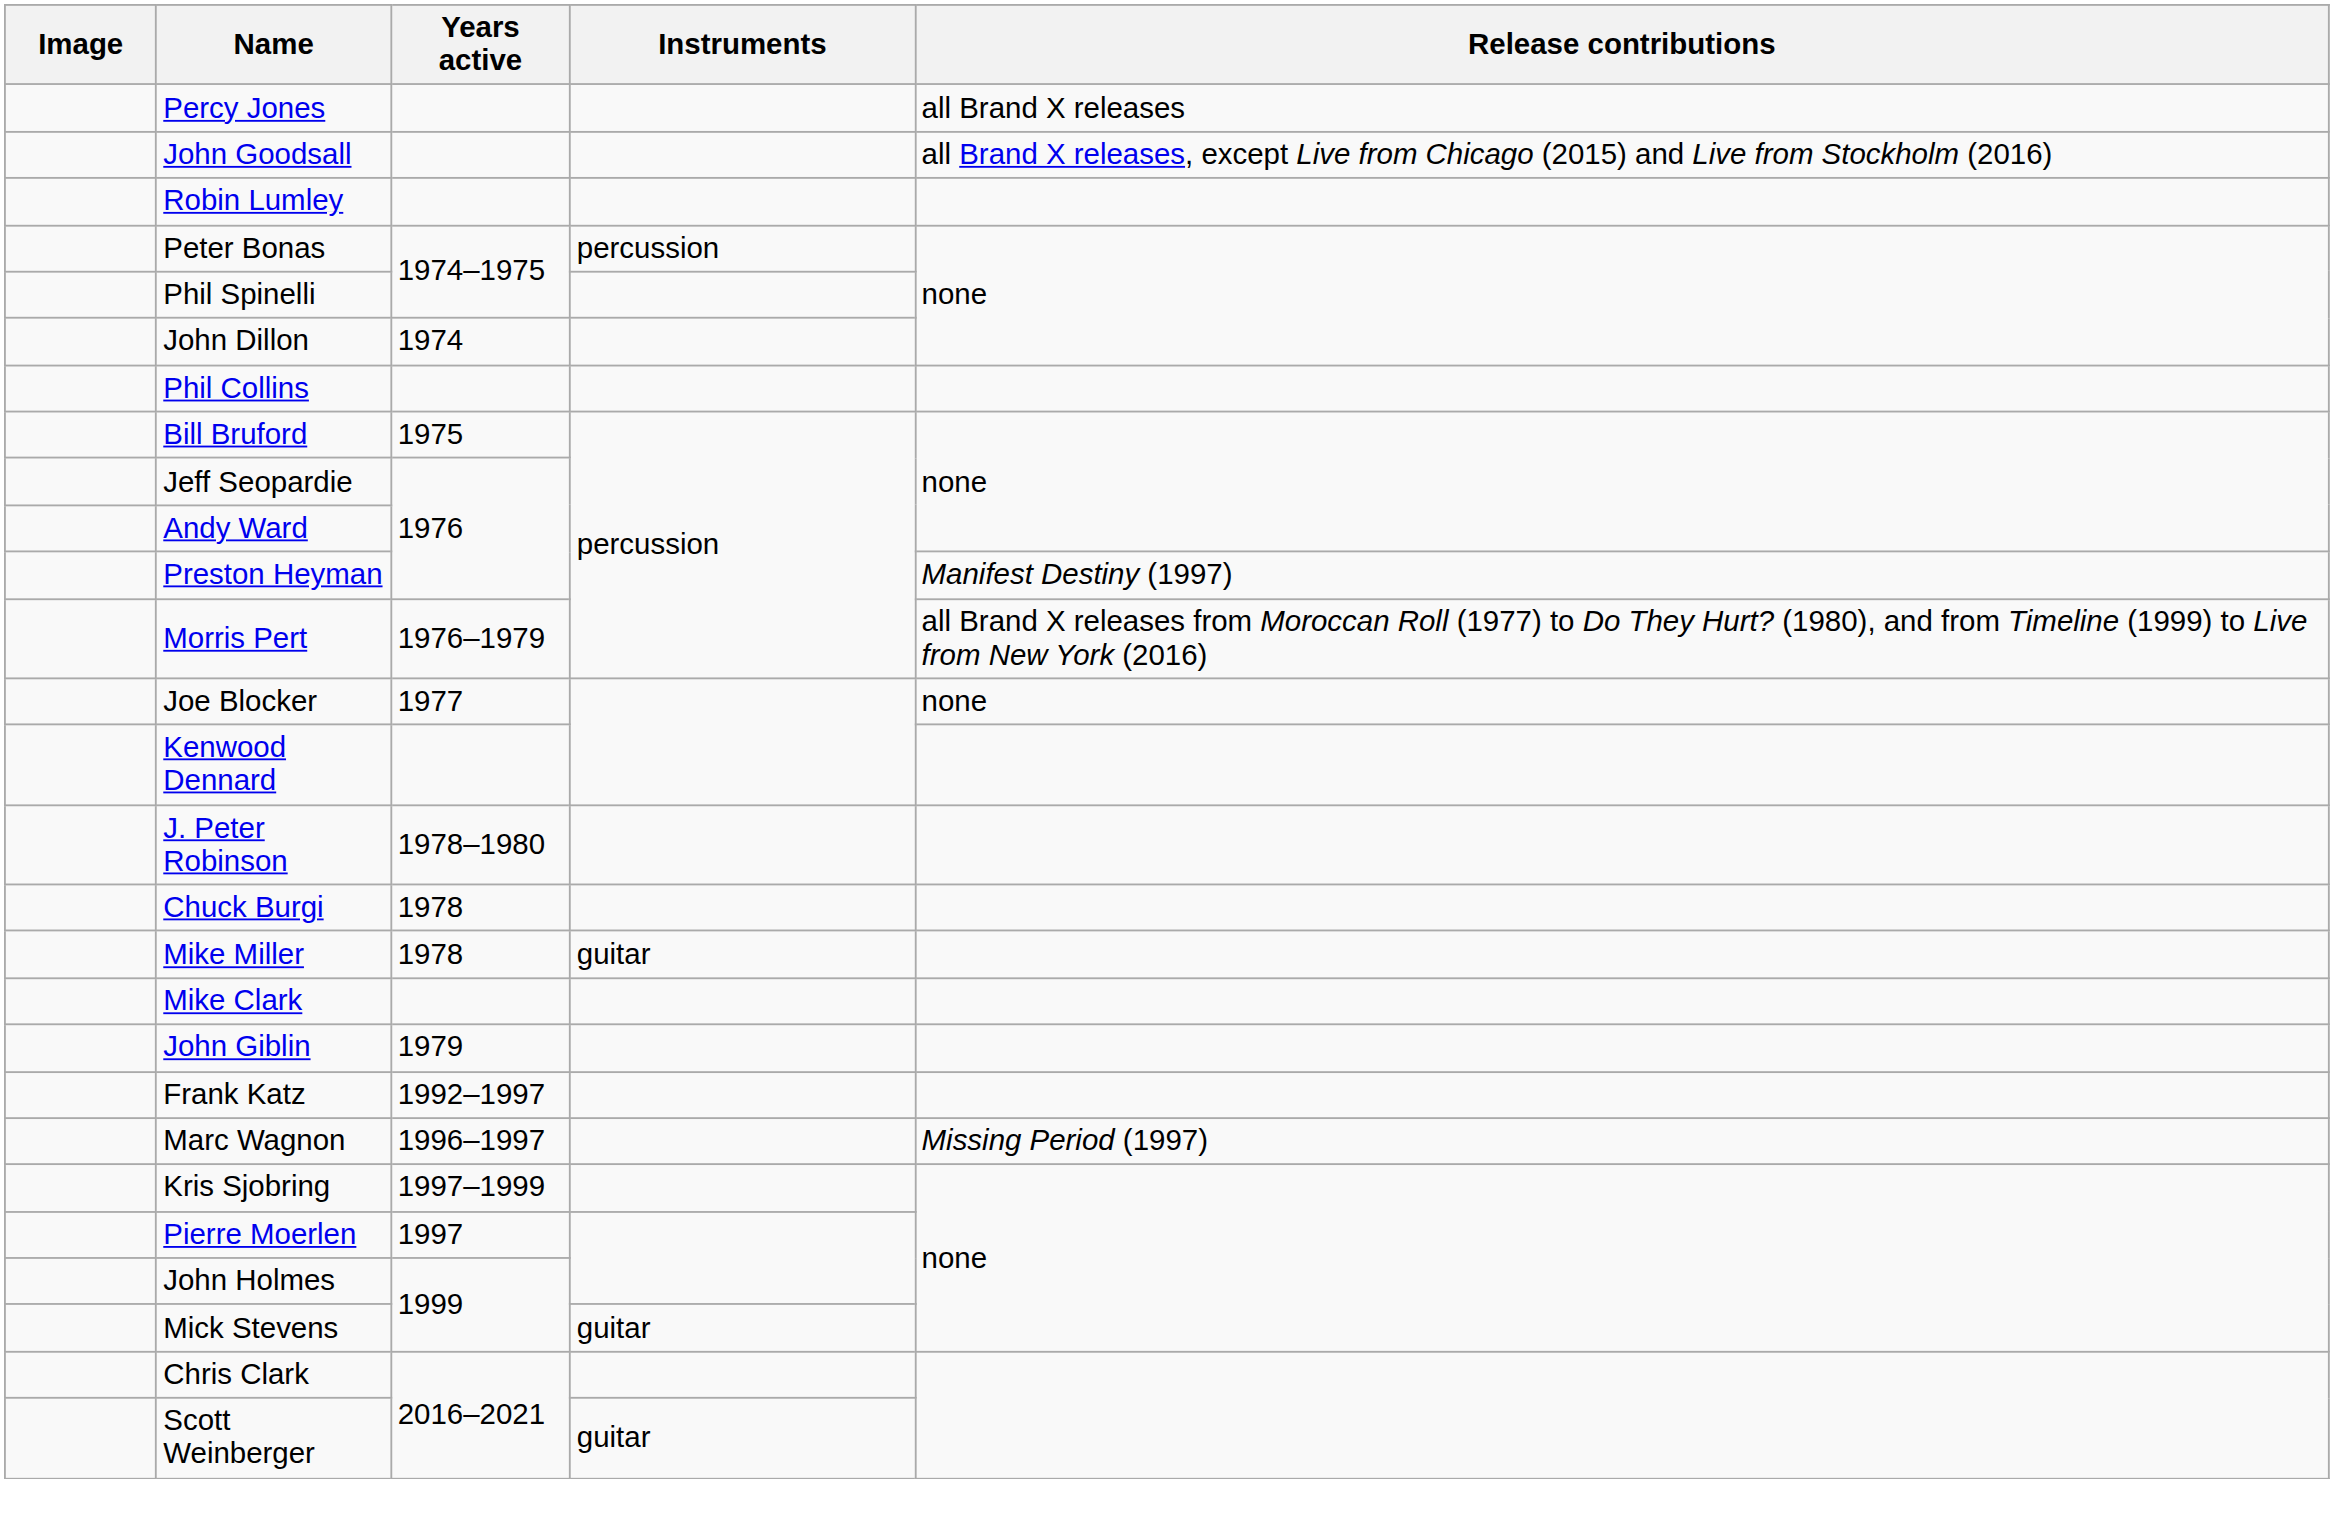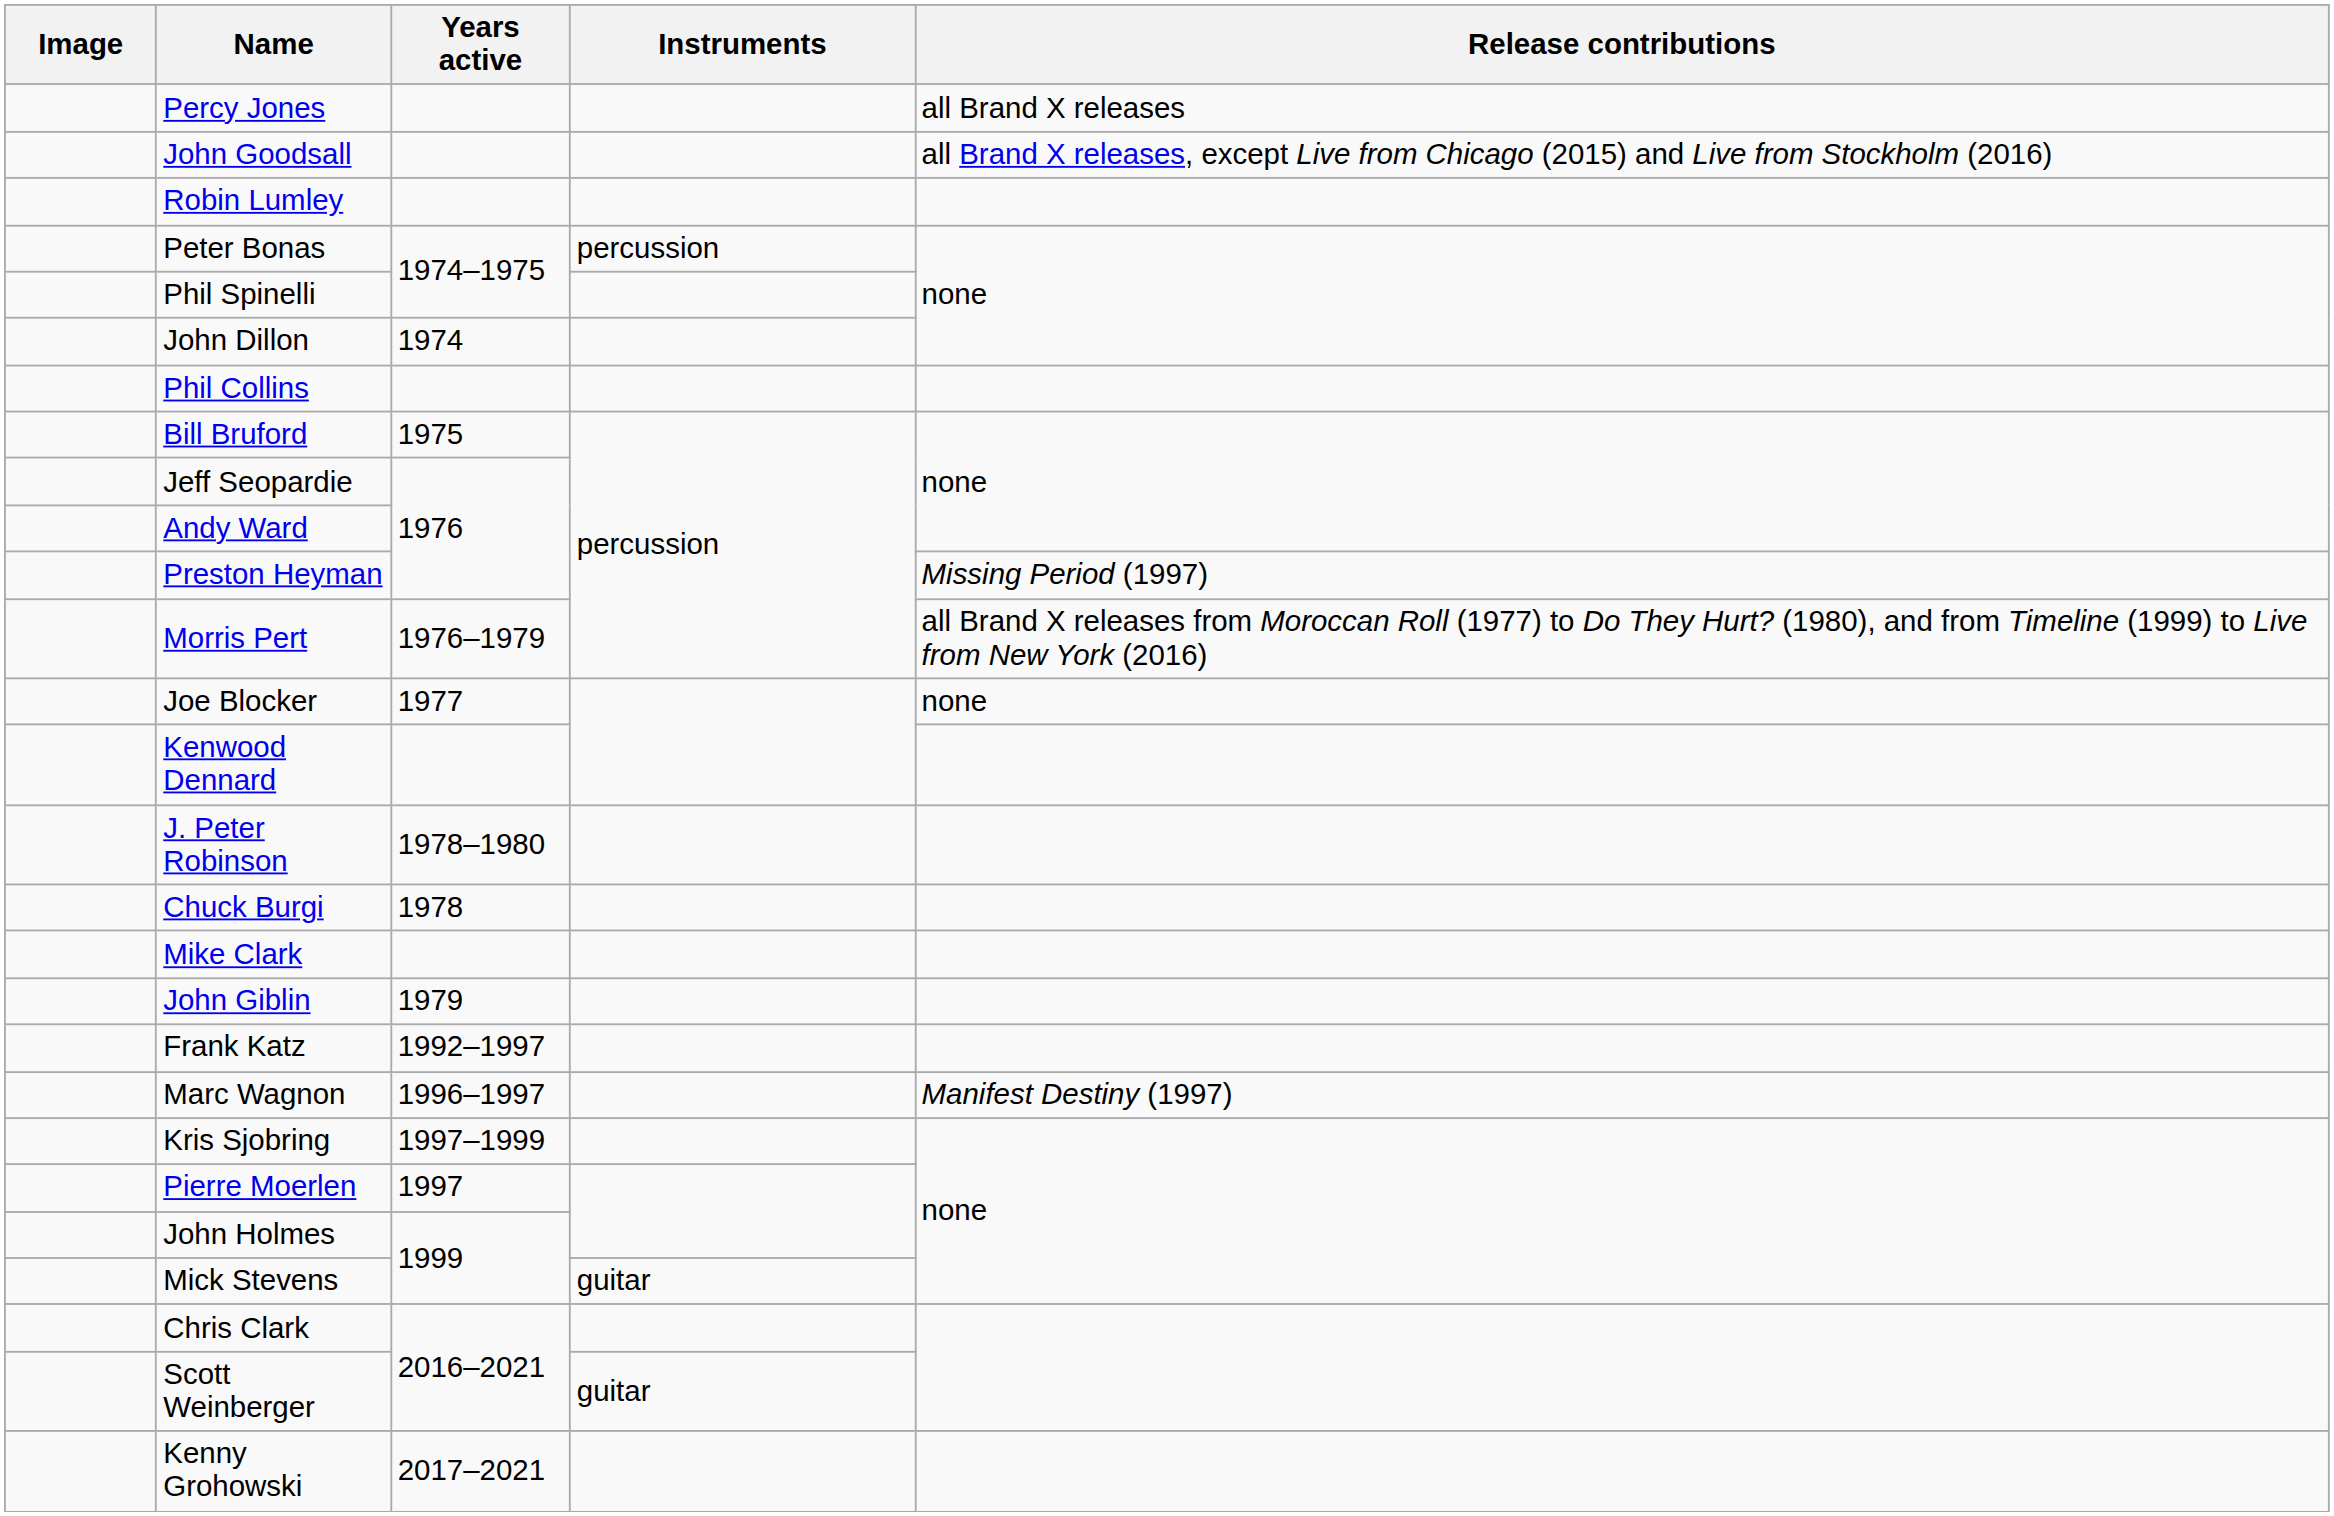 <table class="wikitable" border="1" width="100%">
 <tr>
 <th width="75">Image</th>
 <th width="120">Name</th>
 <th width="90">Years active</th>
 <th width="180">Instruments</th>
 <th>Release contributions</th>
 </tr>
 <tr>
 <td></td>
 <td><a href='#'>Percy Jones</a></td>
 <td></td>
 <td></td>
 <td>all Brand X releases</td>
 </tr>
 <tr>
 <td></td>
 <td><a href='#'>John Goodsall</a></td>
 <td></td>
 <td></td>
 <td>all <a href='#'>Brand X releases</a>, except <em>Live from Chicago</em> (2015) and <em>Live from Stockholm</em> (2016)</td>
 </tr>
 <tr>
 <td></td>
 <td><a href='#'>Robin Lumley</a></td>
 <td></td>
 <td></td>
 <td></td>
 </tr>
 <tr>
 <td></td>
 <td>Peter Bonas</td>
 <td rowspan="2">1974–1975</td>
 <td>percussion</td>
 <td rowspan="3">none</td>
 </tr>
 <tr>
 <td></td>
 <td>Phil Spinelli</td>
 <td></td>
 </tr>
 <tr>
 <td></td>
 <td>John Dillon</td>
 <td>1974</td>
 <td></td>
 </tr>
 <tr>
 <td></td>
 <td><a href='#'>Phil Collins</a></td>
 <td></td>
 <td></td>
 <td></td>
 </tr>
 <tr>
 <td></td>
 <td><a href='#'>Bill Bruford</a></td>
 <td>1975</td>
 <td rowspan="5">percussion</td>
 <td rowspan="3">none</td>
 </tr>
 <tr>
 <td></td>
 <td>Jeff Seopardie</td>
 <td rowspan="3">1976</td>
 </tr>
 <tr>
 <td></td>
 <td><a href='#'>Andy Ward</a></td>
 </tr>
 <tr>
 <td></td>
 <td><a href='#'>Preston Heyman</a></td>
-<td><em>Manifest Destiny</em> (1997)</td>
+<td><em>Missing Period</em> (1997)</td>
 </tr>
 <tr>
 <td></td>
 <td><a href='#'>Morris Pert</a></td>
 <td>1976–1979 </td>
 <td>all Brand X releases from <em>Moroccan Roll</em> (1977) to <em>Do They Hurt?</em> (1980), and from <em>Timeline</em> (1999) to <em>Live from New York</em> (2016)</td>
 </tr>
 <tr>
 <td></td>
 <td>Joe Blocker</td>
 <td>1977</td>
 <td rowspan="2"></td>
 <td>none</td>
 </tr>
 <tr>
 <td></td>
 <td><a href='#'>Kenwood Dennard</a></td>
 <td></td>
 <td></td>
 </tr>
 <tr>
 <td></td>
 <td><a href='#'>J. Peter Robinson</a></td>
 <td>1978–1980</td>
 <td></td>
 <td></td>
 </tr>
 <tr>
 <td></td>
 <td><a href='#'>Chuck Burgi</a></td>
 <td>1978</td>
 <td></td>
 <td></td>
 </tr>
 <tr>
 <td></td>
-<td><a href='#'>Mike Miller</a></td>
-<td>1978 </td>
-<td>guitar</td>
-<td></td>
-</tr>
-<tr>
-<td></td>
 <td><a href='#'>Mike Clark</a></td>
 <td></td>
 <td></td>
 <td></td>
 </tr>
 <tr>
 <td></td>
 <td><a href='#'>John Giblin</a></td>
 <td>1979 </td>
 <td></td>
 <td></td>
 </tr>
 <tr>
 <td></td>
 <td>Frank Katz</td>
 <td>1992–1997</td>
 <td></td>
 <td></td>
 </tr>
 <tr>
 <td></td>
 <td>Marc Wagnon</td>
 <td>1996–1997</td>
 <td></td>
-<td><em>Missing Period</em> (1997)</td>
+<td><em>Manifest Destiny</em> (1997)</td>
 </tr>
 <tr>
 <td></td>
 <td>Kris Sjobring</td>
 <td>1997–1999</td>
 <td></td>
 <td rowspan="4">none</td>
 </tr>
 <tr>
 <td></td>
 <td><a href='#'>Pierre Moerlen</a></td>
 <td>1997 </td>
 <td rowspan="2"></td>
 </tr>
 <tr>
 <td></td>
 <td>John Holmes</td>
 <td rowspan="2">1999</td>
 </tr>
 <tr>
 <td></td>
 <td>Mick Stevens</td>
 <td>guitar</td>
 </tr>
 <tr>
 <td></td>
 <td>Chris Clark</td>
 <td rowspan="2">2016–2021</td>
 <td></td>
 <td rowspan="2"></td>
 </tr>
 <tr>
 <td></td>
 <td>Scott Weinberger</td>
 <td>guitar</td>
 </tr>
+<tr>
+<td></td>
+<td>Kenny Grohowski</td>
+<td>2017–2021</td>
+<td></td>
+<td></td>
+</tr>
 </table>
